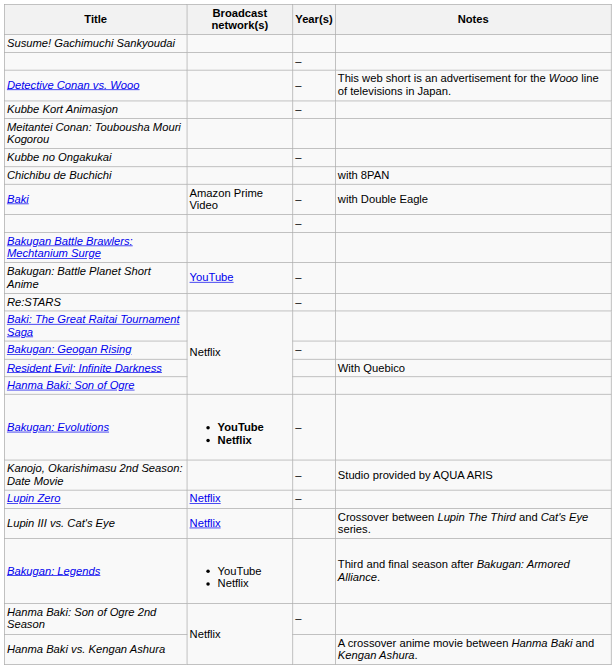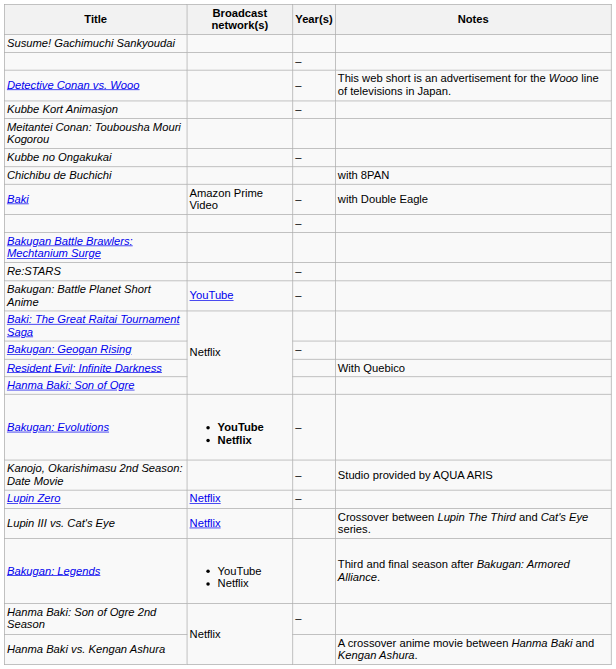 <table class="wikitable sortable">
 <tr>
 <th>Title</th>
 <th>Broadcast network(s)</th>
 <th>Year(s)</th>
 <th>Notes</th>
 </tr>
 <tr>
 <td><em>Susume! Gachimuchi Sankyoudai</em></td>
 <td></td>
 <td></td>
 <td></td>
 </tr>
 <tr>
 <td><em></em></td>
 <td></td>
 <td>  – </td>
 <td></td>
 </tr>
 <tr>
 <td><em><a href='#'>Detective Conan vs. Wooo</a></em></td>
 <td></td>
 <td> – </td>
 <td>This web short is an advertisement for the <em>Wooo</em> line of televisions in Japan.</td>
 </tr>
 <tr>
 <td><em>Kubbe Kort Animasjon</em></td>
 <td></td>
 <td> – </td>
 <td></td>
 </tr>
 <tr>
 <td><em>Meitantei Conan: Toubousha Mouri Kogorou</em></td>
 <td></td>
 <td></td>
 <td></td>
 </tr>
 <tr>
 <td><em>Kubbe no Ongakukai</em></td>
 <td></td>
 <td> – </td>
 <td></td>
 </tr>
 <tr>
 <td><em>Chichibu de Buchichi</em></td>
 <td></td>
 <td></td>
 <td>with 8PAN</td>
 </tr>
 <tr>
 <td><em><a href='#'>Baki</a></em></td>
 <td>Amazon Prime Video</td>
 <td> – </td>
 <td>with Double Eagle</td>
 </tr>
 <tr>
 <td></td>
 <td></td>
 <td> – </td>
 <td></td>
 </tr>
 <tr>
 <td><em><a href='#'>Bakugan Battle Brawlers: Mechtanium Surge</a></em></td>
 <td></td>
 <td></td>
 <td></td>
 </tr>
 <tr>
-<td><em>Bakugan: Battle Planet Short Anime</em></td>
-<td><a href='#'>YouTube</a></td>
+<td><em>Re:STARS</em></td>
+<td></td>
 <td> – </td>
 <td></td>
 </tr>
 <tr>
-<td><em>Re:STARS</em></td>
-<td></td>
+<td><em>Bakugan: Battle Planet Short Anime</em></td>
+<td><a href='#'>YouTube</a></td>
 <td> – </td>
 <td></td>
 </tr>
 <tr>
 <td><em><a href='#'>Baki: The Great Raitai Tournament Saga</a></em></td>
 <td rowspan="4">Netflix</td>
 <td></td>
 <td></td>
 </tr>
 <tr>
 <td><em><a href='#'>Bakugan: Geogan Rising</a></em></td>
 <td> – </td>
 <td></td>
 </tr>
 <tr>
 <td><em><a href='#'>Resident Evil: Infinite Darkness</a></em></td>
 <td></td>
 <td>With Quebico</td>
 </tr>
 <tr>
 <td><em><a href='#'>Hanma Baki: Son of Ogre</a></em></td>
 <td></td>
 <td></td>
 </tr>
 <tr>
 <td><em><a href='#'>Bakugan: Evolutions</a></em></td>
 <td><strong><br><ul><li>YouTube</li><li>Netflix</li></ul></strong></td>
 <td> – </td>
 <td></td>
 </tr>
 <tr>
 <td><em>Kanojo, Okarishimasu 2nd Season: Date Movie</em></td>
 <td></td>
 <td> – </td>
 <td>Studio provided by AQUA ARIS</td>
 </tr>
 <tr>
 <td><a href='#'><em>Lupin Zero</em></a></td>
 <td><a href='#'>Netflix</a></td>
 <td> – </td>
 <td></td>
 </tr>
 <tr>
 <td><em>Lupin III vs. Cat's Eye</em></td>
 <td><a href='#'>Netflix</a></td>
 <td></td>
 <td>Crossover between <em>Lupin The Third</em> and <em>Cat's Eye</em> series.</td>
 </tr>
 <tr>
 <td><em><a href='#'>Bakugan: Legends</a></em></td>
 <td><br><ul><li>YouTube</li><li>Netflix</li></ul></td>
 <td></td>
 <td>Third and final season after <em>Bakugan: Armored Alliance</em>.</td>
 </tr>
 <tr>
 <td><em>Hanma Baki: Son of Ogre 2nd Season</em></td>
 <td rowspan="2">Netflix</td>
 <td> – </td>
 <td></td>
 </tr>
 <tr>
 <td><em>Hanma Baki vs. Kengan Ashura</em></td>
 <td></td>
 <td>A crossover anime movie between <em>Hanma Baki</em> and <em>Kengan Ashura</em>.</td>
 </tr>
 </table>
